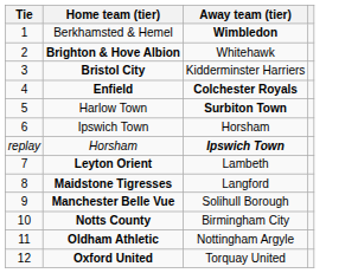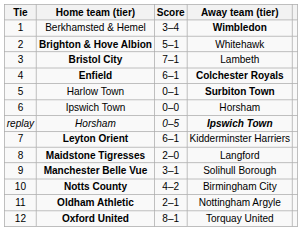 <table class="wikitable" style="text-align:center; font-size:85%">
 <tr>
 <th>Tie</th>
 <th>Home team (tier)</th>
+<th>Score</th>
 <th>Away team (tier)</th>
 <th></th>
 </tr>
 <tr>
 <td align="center">1</td>
 <td>Berkhamsted & Hemel</td>
+<td align="center">3–4</td>
 <td><strong>Wimbledon</strong></td>
 <td></td>
 </tr>
 <tr>
 <td align="center">2</td>
 <td><strong>Brighton & Hove Albion</strong></td>
+<td align="center">5–1</td>
 <td>Whitehawk</td>
 <td></td>
 </tr>
 <tr>
 <td align="center">3</td>
 <td><strong>Bristol City</strong></td>
-<td>Kidderminster Harriers</td>
+<td align="center">7–1</td>
+<td>Lambeth</td>
 <td></td>
 </tr>
 <tr>
 <td align="center">4</td>
 <td><strong>Enfield</strong></td>
+<td align="center">6–1</td>
 <td><strong>Colchester Royals</strong></td>
 <td></td>
 </tr>
 <tr>
 <td align="center">5</td>
 <td>Harlow Town</td>
+<td align="center">0–1</td>
 <td><strong>Surbiton Town</strong></td>
 <td></td>
 </tr>
 <tr>
 <td align="center">6</td>
 <td>Ipswich Town</td>
+<td align="center">0–0</td>
 <td>Horsham</td>
 <td></td>
 </tr>
 <tr>
 <td align="center"><em>replay</em></td>
 <td><em>Horsham</em></td>
+<td align="center"><em>0–5</em></td>
 <td><strong><em>Ipswich Town</em></strong></td>
 <td></td>
 </tr>
 <tr>
 <td align="center">7</td>
 <td><strong>Leyton Orient</strong></td>
-<td>Lambeth</td>
+<td align="center">6–1</td>
+<td>Kidderminster Harriers</td>
 <td></td>
 </tr>
 <tr>
 <td align="center">8</td>
 <td><strong>Maidstone Tigresses</strong></td>
+<td align="center">2–0</td>
 <td>Langford</td>
 <td></td>
 </tr>
 <tr>
 <td align="center">9</td>
 <td><strong>Manchester Belle Vue</strong></td>
+<td align="center">3–1</td>
 <td>Solihull Borough</td>
 <td></td>
 </tr>
 <tr>
 <td align="center">10</td>
 <td><strong>Notts County</strong></td>
+<td align="center">4–2</td>
 <td>Birmingham City</td>
 <td></td>
 </tr>
 <tr>
 <td align="center">11</td>
 <td><strong>Oldham Athletic</strong></td>
+<td align="center">2–1</td>
 <td>Nottingham Argyle</td>
 <td></td>
 </tr>
 <tr>
 <td align="center">12</td>
 <td><strong>Oxford United</strong></td>
+<td align="center">8–1</td>
 <td>Torquay United</td>
 <td></td>
 </tr>
 </table>
